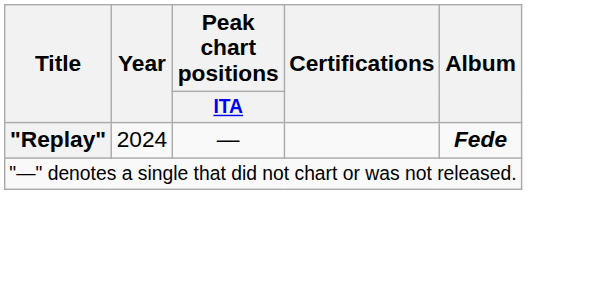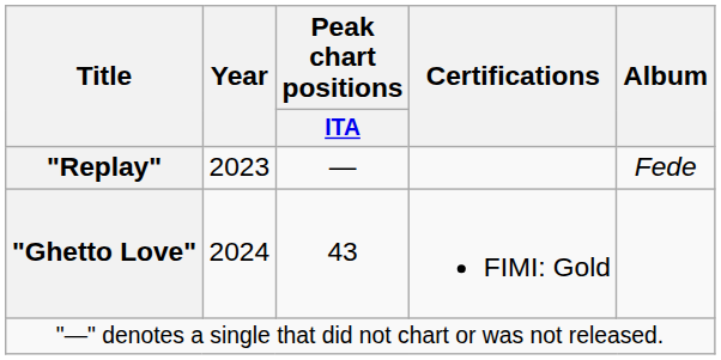 <table class="wikitable plainrowheaders" style="text-align:center;">
 <tr>
 <th scope="col" rowspan="2">Title</th>
 <th scope="col" rowspan="2">Year</th>
 <th scope="col" colspan="1">Peak chart positions</th>
 <th scope="col" rowspan="2">Certifications</th>
 <th scope="col" rowspan="2">Album</th>
 </tr>
 <tr>
 <th scope="col" style="width:3em;font-size:85%;"><a href='#'>ITA</a><br></th>
 </tr>
 <tr>
 <th scope="row">"Replay"<br></th>
-<td>2024</td>
+<td>2023</td>
 <td>—</td>
 <td></td>
-<td><strong><em>Fede</em></strong></td>
+<td><em>Fede</em></td>
+</tr>
+<tr>
+<th scope="row">"Ghetto Love"<br></th>
+<td>2024</td>
+<td>43</td>
+<td><br><ul><li>FIMI: Gold</li></ul></td>
+<td></td>
 </tr>
 <tr>
 <td colspan="5" style="text-align:center; font-size:85%;">"—" denotes a single that did not chart or was not released.</td>
 </tr>
 </table>
